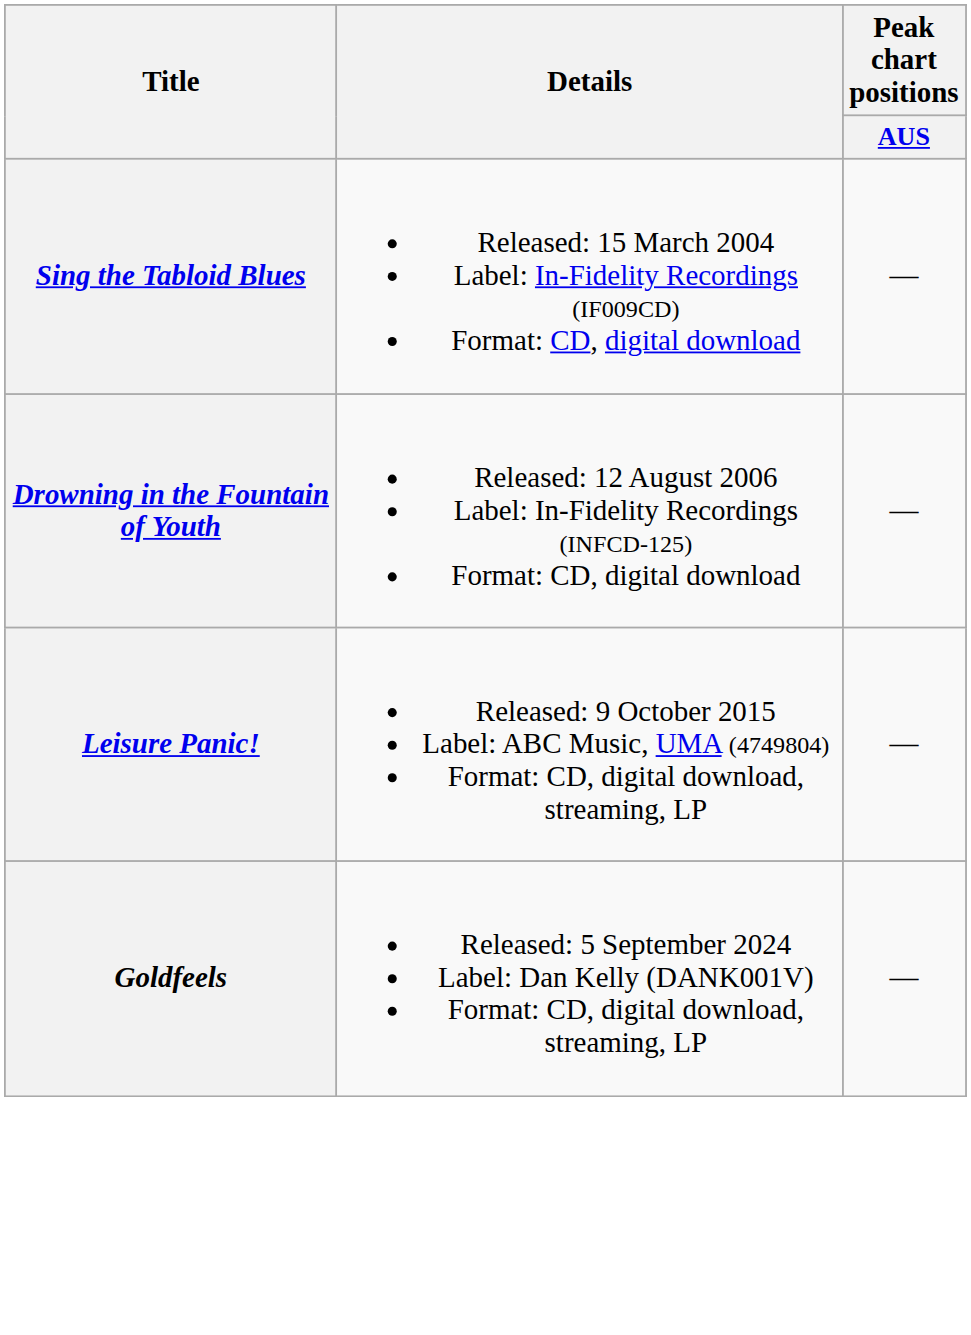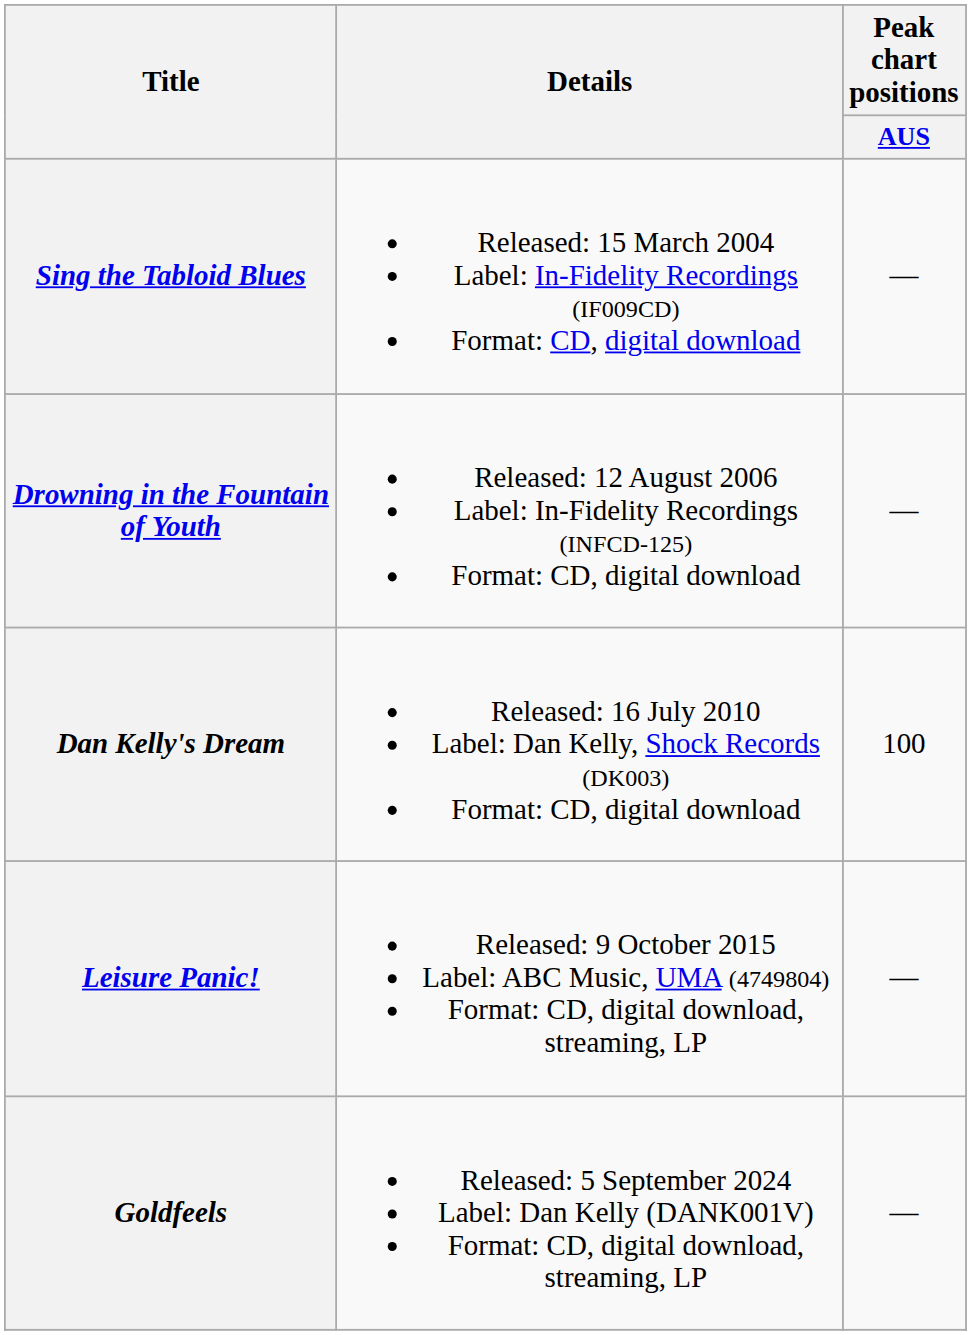 <table class="wikitable plainrowheaders" style="text-align:center;" border="1">
 <tr>
 <th scope="col" rowspan="2" style="width:11em;">Title</th>
 <th scope="col" rowspan="2" style="width:17em;">Details</th>
 <th scope="col" colspan="1">Peak chart positions</th>
 </tr>
 <tr>
 <th scope="col" style="width:3em;font-size:90%;"><a href='#'>AUS</a><br></th>
 </tr>
 <tr>
 <th scope="row"><em><a href='#'>Sing the Tabloid Blues</a></em> <br> </th>
 <td><br><ul><li>Released: 15 March 2004</li><li>Label: <a href='#'>In-Fidelity Recordings</a> <small>(IF009CD)</small></li><li>Format: <a href='#'>CD</a>, <a href='#'>digital download</a></li></ul></td>
 <td>—</td>
 </tr>
 <tr>
 <th scope="row"><em><a href='#'>Drowning in the Fountain of Youth</a></em> <br> </th>
 <td><br><ul><li>Released: 12 August 2006</li><li>Label: In-Fidelity Recordings <small>(INFCD-125)</small></li><li>Format: CD, digital download</li></ul></td>
 <td>—</td>
 </tr>
 <tr>
+<th scope="row"><em>Dan Kelly's Dream</em></th>
+<td><br><ul><li>Released: 16 July 2010</li><li>Label: Dan Kelly, <a href='#'>Shock Records</a> <small>(DK003)</small></li><li>Format: CD, digital download</li></ul></td>
+<td>100</td>
+</tr>
+<tr>
 <th scope="row"><em><a href='#'>Leisure Panic!</a></em></th>
 <td><br><ul><li>Released: 9 October 2015</li><li>Label: ABC Music, <a href='#'>UMA</a> <small>(4749804)</small></li><li>Format: CD, digital download, streaming, LP</li></ul></td>
 <td>—</td>
 </tr>
 <tr>
 <th scope="row"><em>Goldfeels</em></th>
 <td><br><ul><li>Released: 5 September 2024</li><li>Label: Dan Kelly (DANK001V)</li><li>Format: CD, digital download, streaming, LP</li></ul></td>
 <td>—</td>
 </tr>
 </table>
